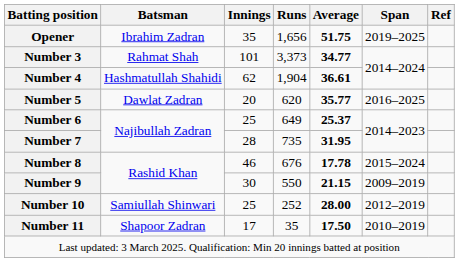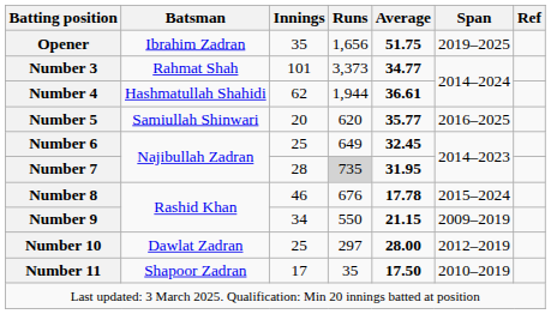 <table class="wikitable sortable" style="text-align:center;">
 <tr>
 <th scope="col">Batting position</th>
 <th scope="col">Batsman</th>
 <th scope="col">Innings</th>
 <th scope="col">Runs</th>
 <th scope="col">Average</th>
 <th scope="col">Span</th>
 <th scope="col">Ref</th>
 </tr>
 <tr>
 <th scope="row">Opener</th>
 <td><a href='#'>Ibrahim Zadran</a></td>
 <td>35</td>
 <td>1,656</td>
 <td><strong>51.75</strong></td>
 <td>2019–2025</td>
 <td></td>
 </tr>
 <tr>
 <th scope="row">Number 3</th>
 <td><a href='#'>Rahmat Shah</a></td>
 <td>101</td>
 <td>3,373</td>
 <td><strong>34.77</strong></td>
 <td rowspan="2">2014–2024</td>
 <td></td>
 </tr>
 <tr>
 <th scope="row">Number 4</th>
 <td><a href='#'>Hashmatullah Shahidi</a></td>
 <td>62</td>
-<td>1,904</td>
+<td>1,944</td>
 <td><strong>36.61</strong></td>
 <td></td>
 </tr>
 <tr>
 <th scope="row">Number 5</th>
-<td><a href='#'>Dawlat Zadran</a></td>
+<td><a href='#'>Samiullah Shinwari</a></td>
 <td>20</td>
 <td>620</td>
 <td><strong>35.77</strong></td>
 <td>2016–2025</td>
 <td></td>
 </tr>
 <tr>
 <th scope="row">Number 6</th>
 <td rowspan=2><a href='#'>Najibullah Zadran</a></td>
 <td>25</td>
 <td>649</td>
-<td><strong>25.37</strong></td>
+<td><strong>32.45</strong></td>
 <td rowspan="2">2014–2023</td>
 <td></td>
 </tr>
 <tr>
 <th scope="row">Number 7</th>
 <td>28</td>
-<td>735</td>
+<td style="background: lightgrey;">735</td>
 <td><strong>31.95</strong></td>
 <td></td>
 </tr>
 <tr>
 <th scope="row">Number 8</th>
 <td rowspan=2><a href='#'>Rashid Khan</a></td>
 <td>46</td>
 <td>676</td>
 <td><strong>17.78</strong></td>
 <td>2015–2024</td>
 <td></td>
 </tr>
 <tr>
 <th scope="row">Number 9</th>
-<td>30</td>
+<td>34</td>
 <td>550</td>
 <td><strong>21.15</strong></td>
 <td>2009–2019</td>
 <td></td>
 </tr>
 <tr>
 <th scope="row">Number 10</th>
-<td><a href='#'>Samiullah Shinwari</a></td>
+<td><a href='#'>Dawlat Zadran</a></td>
 <td>25</td>
-<td>252</td>
+<td>297</td>
 <td><strong>28.00</strong></td>
 <td>2012–2019</td>
 <td></td>
 </tr>
 <tr>
 <th scope="row">Number 11</th>
 <td><a href='#'>Shapoor Zadran</a></td>
 <td>17</td>
 <td>35</td>
 <td><strong>17.50</strong></td>
 <td>2010–2019</td>
 <td></td>
 </tr>
 <tr>
 <td colspan=7><small>Last updated: 3 March 2025. Qualification: Min 20 innings batted at position</small></td>
 </tr>
 </table>
